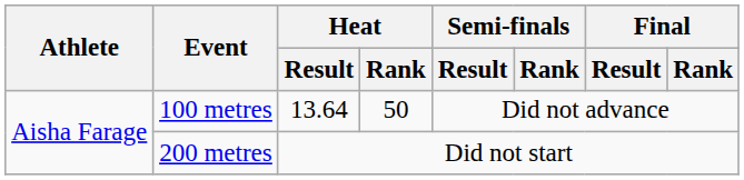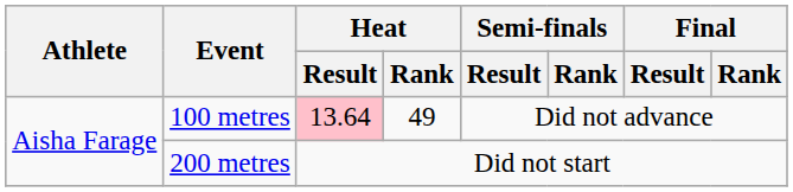 <table class="wikitable" style="font-size:90%; text-align:center">
 <tr>
 <th rowspan="2">Athlete</th>
 <th rowspan="2">Event</th>
 <th colspan="2">Heat</th>
 <th colspan="2">Semi-finals</th>
 <th colspan="2">Final</th>
 </tr>
 <tr>
 <th>Result</th>
 <th>Rank</th>
 <th>Result</th>
 <th>Rank</th>
 <th>Result</th>
 <th>Rank</th>
 </tr>
 <tr>
 <td align="left" rowspan="2"><a href='#'>Aisha Farage</a></td>
 <td align="left"><a href='#'> 100 metres</a></td>
-<td>13.64</td>
-<td>50</td>
+<td style="background: pink;">13.64</td>
+<td>49</td>
 <td colspan="4">Did not advance</td>
 </tr>
 <tr>
 <td align="left"><a href='#'> 200 metres</a></td>
 <td colspan="6">Did not start</td>
 </tr>
 </table>
